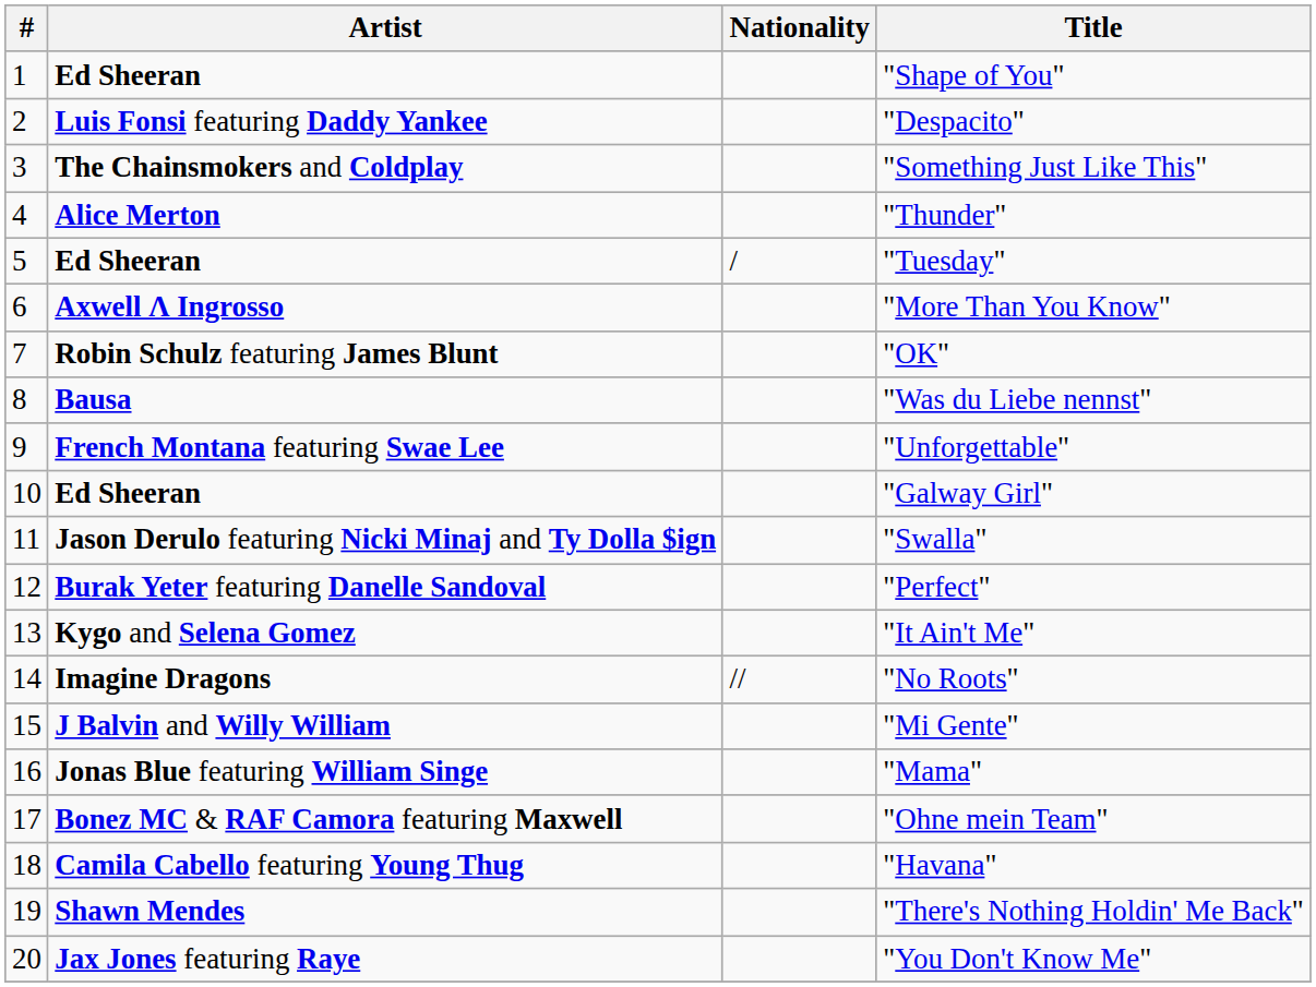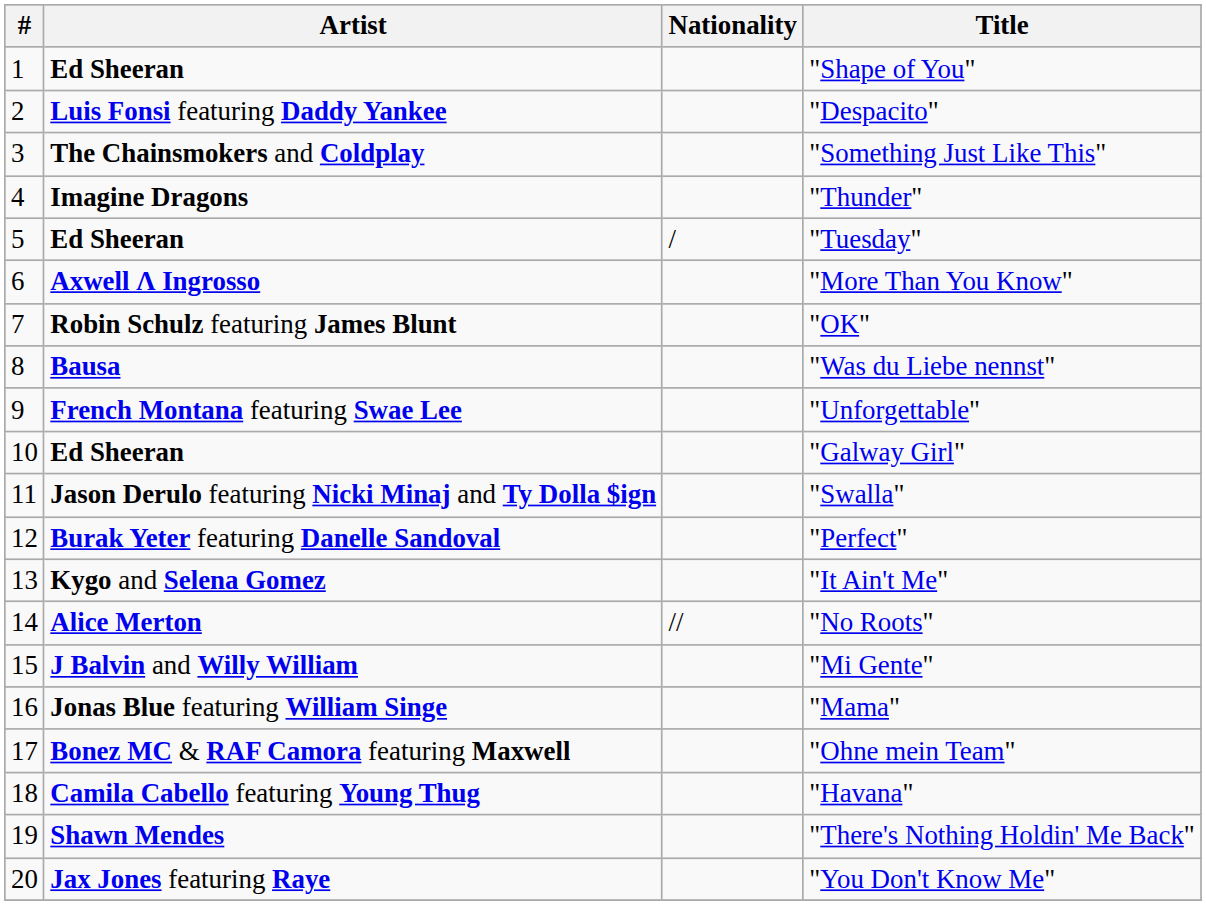 <table class="wikitable sortable">
 <tr>
 <th>#</th>
 <th>Artist</th>
 <th>Nationality</th>
 <th>Title</th>
 </tr>
 <tr>
 <td>1</td>
 <td><strong>Ed Sheeran</strong></td>
 <td></td>
 <td>"<a href='#'>Shape of You</a>"</td>
 </tr>
 <tr>
 <td>2</td>
 <td><strong><a href='#'>Luis Fonsi</a></strong> featuring <strong><a href='#'>Daddy Yankee</a></strong></td>
 <td></td>
 <td>"<a href='#'>Despacito</a>"</td>
 </tr>
 <tr>
 <td>3</td>
 <td><strong>The Chainsmokers</strong> and <strong><a href='#'>Coldplay</a></strong></td>
 <td><br></td>
 <td>"<a href='#'>Something Just Like This</a>"</td>
 </tr>
 <tr>
 <td>4</td>
-<td><strong><a href='#'>Alice Merton</a></strong></td>
+<td><strong>Imagine Dragons</strong></td>
 <td></td>
 <td>"<a href='#'>Thunder</a>"</td>
 </tr>
 <tr>
 <td>5</td>
 <td><strong>Ed Sheeran</strong></td>
 <td>/<br></td>
 <td>"<a href='#'>Tuesday</a>"</td>
 </tr>
 <tr>
 <td>6</td>
 <td><strong><a href='#'>Axwell Λ Ingrosso</a></strong></td>
 <td></td>
 <td>"<a href='#'>More Than You Know</a>"</td>
 </tr>
 <tr>
 <td>7</td>
 <td><strong>Robin Schulz</strong> featuring <strong>James Blunt</strong></td>
 <td><br></td>
 <td>"<a href='#'>OK</a>"</td>
 </tr>
 <tr>
 <td>8</td>
 <td><strong><a href='#'>Bausa</a></strong></td>
 <td></td>
 <td>"<a href='#'>Was du Liebe nennst</a>"</td>
 </tr>
 <tr>
 <td>9</td>
 <td><strong><a href='#'>French Montana</a></strong> featuring <strong><a href='#'>Swae Lee</a></strong></td>
 <td></td>
 <td>"<a href='#'>Unforgettable</a>"</td>
 </tr>
 <tr>
 <td>10</td>
 <td><strong>Ed Sheeran</strong></td>
 <td></td>
 <td>"<a href='#'>Galway Girl</a>"</td>
 </tr>
 <tr>
 <td>11</td>
 <td><strong>Jason Derulo</strong> featuring <strong><a href='#'>Nicki Minaj</a></strong> and <strong><a href='#'>Ty Dolla $ign</a></strong></td>
 <td><br></td>
 <td>"<a href='#'>Swalla</a>"</td>
 </tr>
 <tr>
 <td>12</td>
 <td><strong><a href='#'>Burak Yeter</a></strong> featuring <strong><a href='#'>Danelle Sandoval</a></strong></td>
 <td></td>
 <td>"<a href='#'>Perfect</a>"</td>
 </tr>
 <tr>
 <td>13</td>
 <td><strong>Kygo</strong> and <strong><a href='#'>Selena Gomez</a></strong></td>
 <td><br></td>
 <td>"<a href='#'>It Ain't Me</a>"</td>
 </tr>
 <tr>
 <td>14</td>
-<td><strong>Imagine Dragons</strong></td>
+<td><strong><a href='#'>Alice Merton</a></strong></td>
 <td>//</td>
 <td>"<a href='#'>No Roots</a>"</td>
 </tr>
 <tr>
 <td>15</td>
 <td><strong><a href='#'>J Balvin</a></strong> and <strong><a href='#'>Willy William</a></strong></td>
 <td><br></td>
 <td>"<a href='#'>Mi Gente</a>"</td>
 </tr>
 <tr>
 <td>16</td>
 <td><strong>Jonas Blue</strong> featuring <strong><a href='#'>William Singe</a></strong></td>
 <td><br></td>
 <td>"<a href='#'>Mama</a>"</td>
 </tr>
 <tr>
 <td>17</td>
 <td><strong><a href='#'>Bonez MC</a></strong> & <strong><a href='#'>RAF Camora</a></strong> featuring <strong>Maxwell</strong></td>
 <td></td>
 <td>"<a href='#'>Ohne mein Team</a>"</td>
 </tr>
 <tr>
 <td>18</td>
 <td><strong><a href='#'>Camila Cabello</a></strong> featuring <strong><a href='#'>Young Thug</a></strong></td>
 <td><br></td>
 <td>"<a href='#'>Havana</a>"</td>
 </tr>
 <tr>
 <td>19</td>
 <td><strong><a href='#'>Shawn Mendes</a></strong></td>
 <td></td>
 <td>"<a href='#'>There's Nothing Holdin' Me Back</a>"</td>
 </tr>
 <tr>
 <td>20</td>
 <td><strong><a href='#'>Jax Jones</a></strong> featuring <strong><a href='#'>Raye</a></strong></td>
 <td></td>
 <td>"<a href='#'>You Don't Know Me</a>"</td>
 </tr>
 <tr>
 </tr>
 </table>
